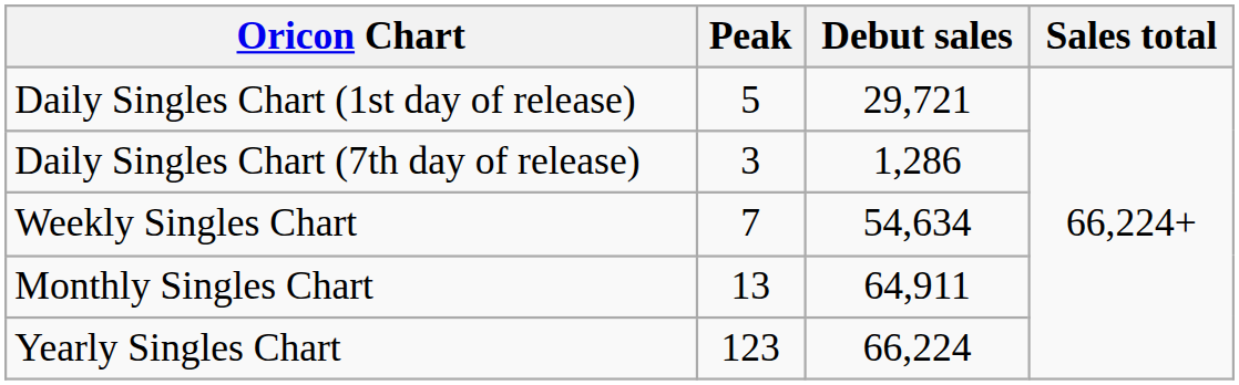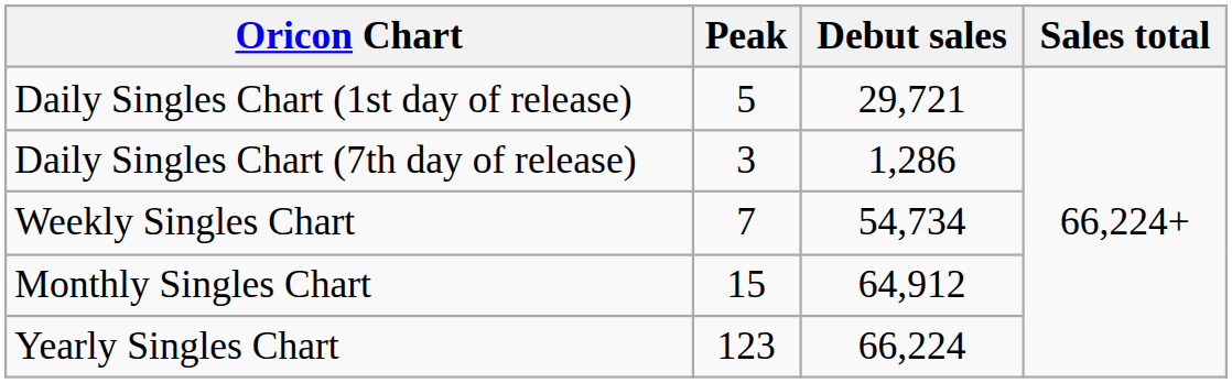 <table class="wikitable" style="width:500px;">
 <tr>
 <th><a href='#'>Oricon</a> Chart</th>
 <th>Peak</th>
 <th>Debut sales</th>
 <th>Sales total</th>
 </tr>
 <tr>
 <td>Daily Singles Chart (1st day of release)</td>
 <td style="text-align:center;">5</td>
 <td style="text-align:center;">29,721</td>
 <td style="text-align:center;" rowspan="5">66,224+</td>
 </tr>
 <tr>
 <td>Daily Singles Chart (7th day of release)</td>
 <td style="text-align:center;">3</td>
 <td style="text-align:center;">1,286</td>
 </tr>
 <tr>
 <td>Weekly Singles Chart</td>
 <td style="text-align:center;">7</td>
-<td style="text-align:center;">54,634</td>
+<td style="text-align:center;">54,734</td>
 </tr>
 <tr>
 <td>Monthly Singles Chart</td>
-<td style="text-align:center;">13</td>
-<td style="text-align:center;">64,911</td>
+<td style="text-align:center;">15</td>
+<td style="text-align:center;">64,912</td>
 </tr>
 <tr>
 <td>Yearly Singles Chart</td>
 <td style="text-align:center;">123</td>
 <td style="text-align:center;">66,224</td>
 </tr>
 </table>
